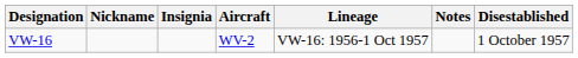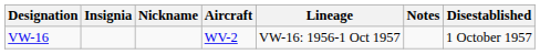 <table class="wikitable">
 <tr>
 <th>Designation</th>
+<th>Insignia</th>
 <th>Nickname</th>
-<th>Insignia</th>
 <th>Aircraft</th>
 <th>Lineage</th>
 <th>Notes</th>
 <th>Disestablished</th>
 </tr>
 <tr>
 <td><a href='#'>VW-16</a></td>
 <td></td>
 <td></td>
 <td><a href='#'>WV-2</a></td>
 <td style="white-space: nowrap;">VW-16: 1956-1 Oct 1957</td>
 <td></td>
 <td>1 October 1957</td>
 </tr>
 </table>
